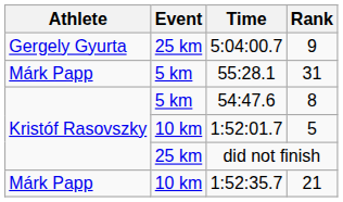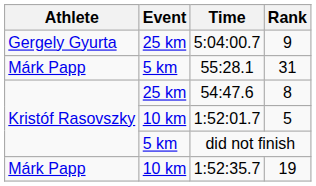 <table class="wikitable" style="font-size:90%;">
 <tr>
 <th>Athlete</th>
 <th>Event</th>
 <th>Time</th>
 <th>Rank</th>
 </tr>
 <tr align=center>
 <td align=left><a href='#'>Gergely Gyurta</a></td>
 <td align=left><a href='#'>25 km</a></td>
 <td>5:04:00.7</td>
 <td>9</td>
 </tr>
 <tr align=center>
 <td align=left><a href='#'>Márk Papp</a></td>
 <td align=left><a href='#'>5 km</a></td>
 <td>55:28.1</td>
 <td>31</td>
 </tr>
 <tr align=center>
 <td align=left rowspan=3><a href='#'>Kristóf Rasovszky</a></td>
-<td align=left><a href='#'>5 km</a></td>
+<td align=left><a href='#'>25 km</a></td>
 <td>54:47.6</td>
 <td>8</td>
 </tr>
 <tr align=center>
 <td align=left><a href='#'>10 km</a></td>
 <td>1:52:01.7</td>
 <td>5</td>
 </tr>
 <tr align=center>
-<td align=left><a href='#'>25 km</a></td>
+<td align=left><a href='#'>5 km</a></td>
 <td colspan=2>did not finish</td>
 </tr>
 <tr align=center>
 <td align=left><a href='#'>Márk Papp</a></td>
 <td align=left><a href='#'>10 km</a></td>
 <td>1:52:35.7</td>
-<td>21</td>
+<td>19</td>
 </tr>
 </table>
